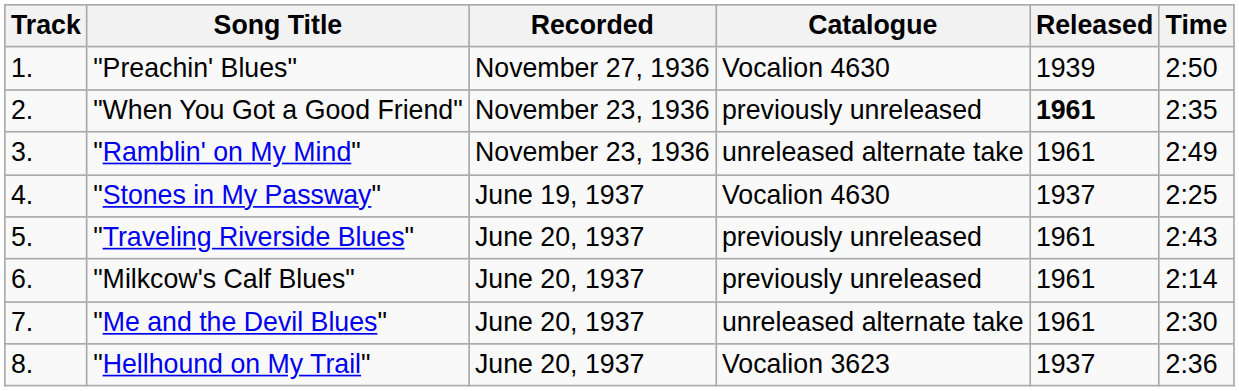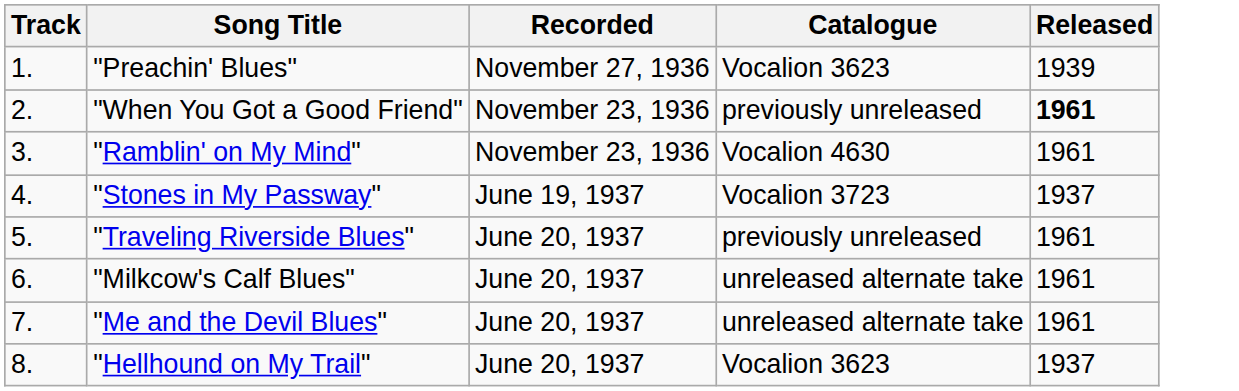 <table class=wikitable>
 <tr>
 <th>Track</th>
 <th>Song Title</th>
 <th>Recorded</th>
 <th>Catalogue</th>
 <th>Released</th>
-<th>Time</th>
 </tr>
 <tr>
 <td>1.</td>
 <td>"Preachin' Blues"</td>
 <td>November 27, 1936</td>
-<td>Vocalion 4630</td>
+<td>Vocalion 3623</td>
 <td>1939</td>
-<td>2:50</td>
 </tr>
 <tr>
 <td>2.</td>
 <td>"When You Got a Good Friend"</td>
 <td>November 23, 1936</td>
 <td>previously unreleased</td>
 <td><strong>1961</strong></td>
-<td>2:35</td>
 </tr>
 <tr>
 <td>3.</td>
 <td>"<a href='#'>Ramblin' on My Mind</a>"</td>
 <td>November 23, 1936</td>
-<td>unreleased alternate take</td>
+<td>Vocalion 4630</td>
 <td>1961</td>
-<td>2:49</td>
 </tr>
 <tr>
 <td>4.</td>
 <td>"<a href='#'>Stones in My Passway</a>"</td>
 <td>June 19, 1937</td>
-<td>Vocalion 4630</td>
+<td>Vocalion 3723</td>
 <td>1937</td>
-<td>2:25</td>
 </tr>
 <tr>
 <td>5.</td>
 <td>"<a href='#'>Traveling Riverside Blues</a>"</td>
 <td>June 20, 1937</td>
 <td>previously unreleased</td>
 <td>1961</td>
-<td>2:43</td>
 </tr>
 <tr>
 <td>6.</td>
 <td>"Milkcow's Calf Blues"</td>
 <td>June 20, 1937</td>
-<td>previously unreleased</td>
+<td>unreleased alternate take</td>
 <td>1961</td>
-<td>2:14</td>
 </tr>
 <tr>
 <td>7.</td>
 <td>"<a href='#'>Me and the Devil Blues</a>"</td>
 <td>June 20, 1937</td>
 <td>unreleased alternate take</td>
 <td>1961</td>
-<td>2:30</td>
 </tr>
 <tr>
 <td>8.</td>
 <td>"<a href='#'>Hellhound on My Trail</a>"</td>
 <td>June 20, 1937</td>
 <td>Vocalion 3623</td>
 <td>1937</td>
-<td>2:36</td>
 </tr>
 </table>
